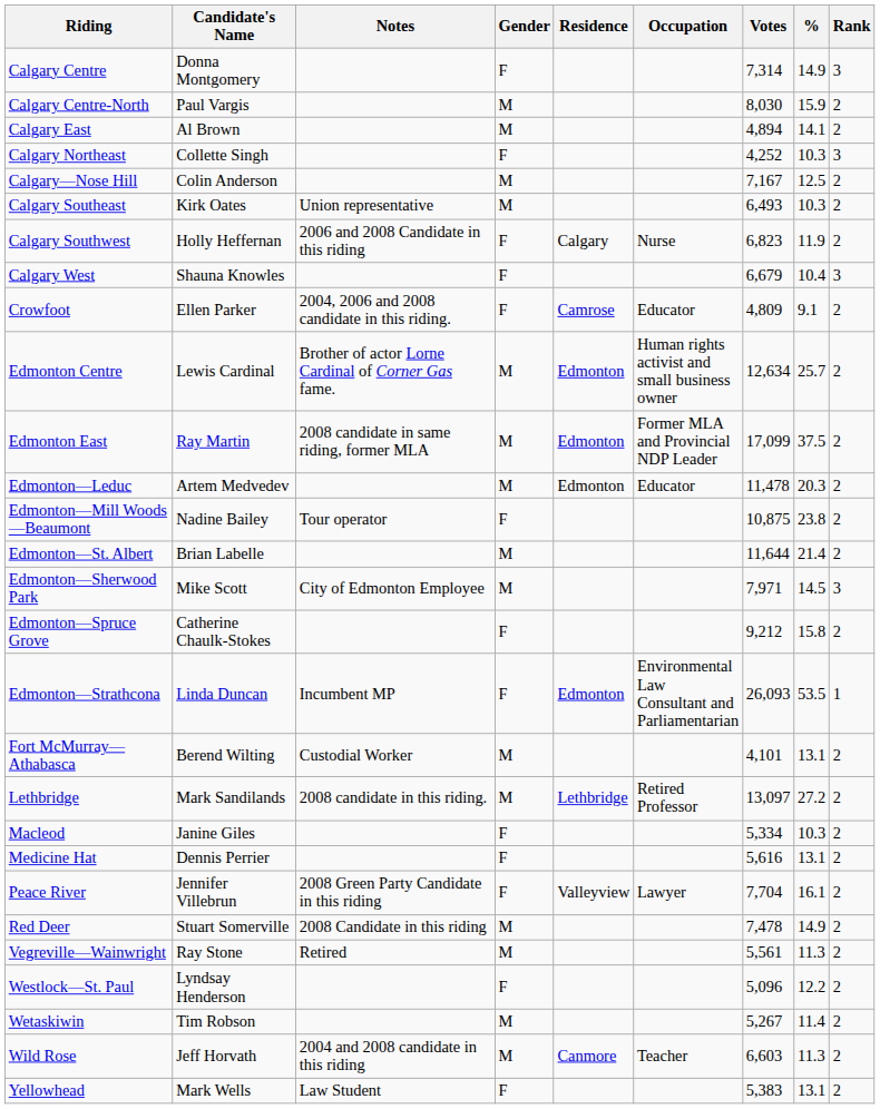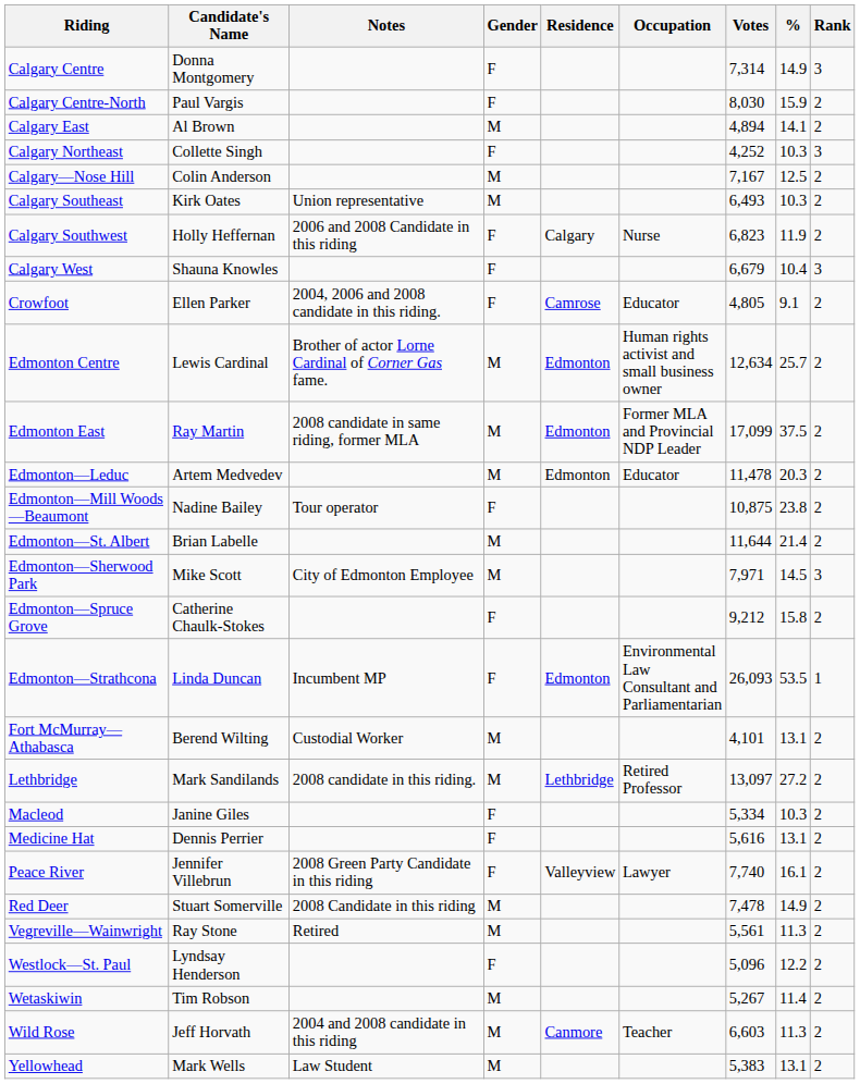 <table class="wikitable sortable">
 <tr>
 <th style="width:250px;">Riding<br></th>
 <th style="width:150px;">Candidate's Name</th>
 <th style="width:300px;">Notes</th>
 <th>Gender</th>
 <th>Residence</th>
 <th>Occupation</th>
 <th>Votes</th>
 <th>%</th>
 <th>Rank</th>
 </tr>
 <tr>
 <td><a href='#'>Calgary Centre</a></td>
 <td>Donna Montgomery</td>
 <td></td>
 <td>F</td>
 <td></td>
 <td></td>
 <td>7,314</td>
 <td>14.9</td>
 <td>3</td>
 </tr>
 <tr>
 <td><a href='#'>Calgary Centre-North</a></td>
 <td>Paul Vargis</td>
 <td></td>
-<td>M</td>
+<td>F</td>
 <td></td>
 <td></td>
 <td>8,030</td>
 <td>15.9</td>
 <td>2</td>
 </tr>
 <tr>
 <td><a href='#'>Calgary East</a></td>
 <td>Al Brown</td>
 <td></td>
 <td>M</td>
 <td></td>
 <td></td>
 <td>4,894</td>
 <td>14.1</td>
 <td>2</td>
 </tr>
 <tr>
 <td><a href='#'>Calgary Northeast</a></td>
 <td>Collette Singh</td>
 <td></td>
 <td>F</td>
 <td></td>
 <td></td>
 <td>4,252</td>
 <td>10.3</td>
 <td>3</td>
 </tr>
 <tr>
 <td><a href='#'>Calgary—Nose Hill</a></td>
 <td>Colin Anderson</td>
 <td></td>
 <td>M</td>
 <td></td>
 <td></td>
 <td>7,167</td>
 <td>12.5</td>
 <td>2</td>
 </tr>
 <tr>
 <td><a href='#'>Calgary Southeast</a></td>
 <td>Kirk Oates</td>
 <td>Union representative</td>
 <td>M</td>
 <td></td>
 <td></td>
 <td>6,493</td>
 <td>10.3</td>
 <td>2</td>
 </tr>
 <tr>
 <td><a href='#'>Calgary Southwest</a></td>
 <td>Holly Heffernan</td>
 <td>2006 and 2008 Candidate in this riding</td>
 <td>F</td>
 <td>Calgary</td>
 <td>Nurse</td>
 <td>6,823</td>
 <td>11.9</td>
 <td>2</td>
 </tr>
 <tr>
 <td><a href='#'>Calgary West</a></td>
 <td>Shauna Knowles</td>
 <td></td>
 <td>F</td>
 <td></td>
 <td></td>
 <td>6,679</td>
 <td>10.4</td>
 <td>3</td>
 </tr>
 <tr>
 <td><a href='#'>Crowfoot</a></td>
 <td>Ellen Parker</td>
 <td>2004, 2006 and 2008 candidate in this riding.</td>
 <td>F</td>
 <td><a href='#'>Camrose</a></td>
 <td>Educator</td>
-<td>4,809</td>
+<td>4,805</td>
 <td>9.1</td>
 <td>2</td>
 </tr>
 <tr>
 <td><a href='#'>Edmonton Centre</a></td>
 <td>Lewis Cardinal</td>
 <td>Brother of actor <a href='#'>Lorne Cardinal</a> of <em><a href='#'>Corner Gas</a></em> fame.</td>
 <td>M</td>
 <td><a href='#'>Edmonton</a></td>
 <td>Human rights activist and small business owner</td>
 <td>12,634</td>
 <td>25.7</td>
 <td>2</td>
 </tr>
 <tr>
 <td><a href='#'>Edmonton East</a></td>
 <td><a href='#'>Ray Martin</a></td>
 <td>2008 candidate in same riding, former MLA </td>
 <td>M</td>
 <td><a href='#'>Edmonton</a></td>
 <td>Former MLA and Provincial NDP Leader</td>
 <td>17,099</td>
 <td>37.5</td>
 <td>2</td>
 </tr>
 <tr>
 <td><a href='#'>Edmonton—Leduc</a></td>
 <td>Artem Medvedev</td>
 <td></td>
 <td>M</td>
 <td>Edmonton</td>
 <td>Educator</td>
 <td>11,478</td>
 <td>20.3</td>
 <td>2</td>
 </tr>
 <tr>
 <td><a href='#'>Edmonton—Mill Woods—Beaumont</a></td>
 <td>Nadine Bailey</td>
 <td>Tour operator </td>
 <td>F</td>
 <td></td>
 <td></td>
 <td>10,875</td>
 <td>23.8</td>
 <td>2</td>
 </tr>
 <tr>
 <td><a href='#'>Edmonton—St. Albert</a></td>
 <td>Brian Labelle</td>
 <td></td>
 <td>M</td>
 <td></td>
 <td></td>
 <td>11,644</td>
 <td>21.4</td>
 <td>2</td>
 </tr>
 <tr>
 <td><a href='#'>Edmonton—Sherwood Park</a></td>
 <td>Mike Scott</td>
 <td>City of Edmonton Employee</td>
 <td>M</td>
 <td></td>
 <td></td>
 <td>7,971</td>
 <td>14.5</td>
 <td>3</td>
 </tr>
 <tr>
 <td><a href='#'>Edmonton—Spruce Grove</a></td>
 <td>Catherine Chaulk-Stokes</td>
 <td></td>
 <td>F</td>
 <td></td>
 <td></td>
 <td>9,212</td>
 <td>15.8</td>
 <td>2</td>
 </tr>
 <tr>
 <td><a href='#'>Edmonton—Strathcona</a></td>
 <td><a href='#'>Linda Duncan</a></td>
 <td>Incumbent MP </td>
 <td>F</td>
 <td><a href='#'>Edmonton</a></td>
 <td>Environmental Law Consultant and Parliamentarian</td>
 <td>26,093</td>
 <td>53.5</td>
 <td>1</td>
 </tr>
 <tr>
 <td><a href='#'>Fort McMurray—Athabasca</a></td>
 <td>Berend Wilting</td>
 <td>Custodial Worker</td>
 <td>M</td>
 <td></td>
 <td></td>
 <td>4,101</td>
 <td>13.1</td>
 <td>2</td>
 </tr>
 <tr>
 <td><a href='#'>Lethbridge</a></td>
 <td>Mark Sandilands</td>
 <td>2008 candidate in this riding.</td>
 <td>M</td>
 <td><a href='#'>Lethbridge</a></td>
 <td>Retired Professor</td>
 <td>13,097</td>
 <td>27.2</td>
 <td>2</td>
 </tr>
 <tr>
 <td><a href='#'>Macleod</a></td>
 <td>Janine Giles</td>
 <td></td>
 <td>F</td>
 <td></td>
 <td></td>
 <td>5,334</td>
 <td>10.3</td>
 <td>2</td>
 </tr>
 <tr>
 <td><a href='#'>Medicine Hat</a></td>
 <td>Dennis Perrier</td>
 <td></td>
 <td>F</td>
 <td></td>
 <td></td>
 <td>5,616</td>
 <td>13.1</td>
 <td>2</td>
 </tr>
 <tr>
 <td><a href='#'>Peace River</a></td>
 <td>Jennifer Villebrun</td>
 <td>2008 Green Party Candidate in this riding</td>
 <td>F</td>
 <td>Valleyview</td>
 <td>Lawyer</td>
-<td>7,704</td>
+<td>7,740</td>
 <td>16.1</td>
 <td>2</td>
 </tr>
 <tr>
 <td><a href='#'>Red Deer</a></td>
 <td>Stuart Somerville</td>
 <td>2008 Candidate in this riding</td>
 <td>M</td>
 <td></td>
 <td></td>
 <td>7,478</td>
 <td>14.9</td>
 <td>2</td>
 </tr>
 <tr>
 <td><a href='#'>Vegreville—Wainwright</a></td>
 <td>Ray Stone</td>
 <td>Retired</td>
 <td>M</td>
 <td></td>
 <td></td>
 <td>5,561</td>
 <td>11.3</td>
 <td>2</td>
 </tr>
 <tr>
 <td><a href='#'>Westlock—St. Paul</a></td>
 <td>Lyndsay Henderson</td>
 <td></td>
 <td>F</td>
 <td></td>
 <td></td>
 <td>5,096</td>
 <td>12.2</td>
 <td>2</td>
 </tr>
 <tr>
 <td><a href='#'>Wetaskiwin</a></td>
 <td>Tim Robson</td>
 <td></td>
 <td>M</td>
 <td></td>
 <td></td>
 <td>5,267</td>
 <td>11.4</td>
 <td>2</td>
 </tr>
 <tr>
 <td><a href='#'>Wild Rose</a></td>
 <td>Jeff Horvath</td>
 <td>2004 and 2008 candidate in this riding</td>
 <td>M</td>
 <td><a href='#'>Canmore</a></td>
 <td>Teacher</td>
 <td>6,603</td>
 <td>11.3</td>
 <td>2</td>
 </tr>
 <tr>
 <td><a href='#'>Yellowhead</a></td>
 <td>Mark Wells</td>
 <td>Law Student</td>
-<td>F</td>
+<td>M</td>
 <td></td>
 <td></td>
 <td>5,383</td>
 <td>13.1</td>
 <td>2</td>
 </tr>
 </table>
